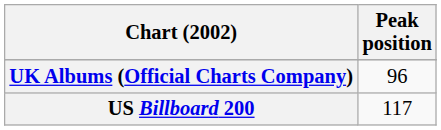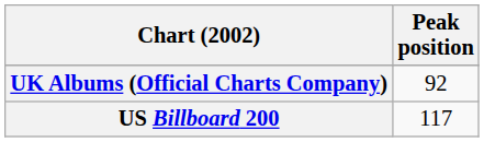 <table class="wikitable sortable plainrowheaders" style="text-align:center">
 <tr>
 <th scope="col">Chart (2002)</th>
 <th scope="col">Peak<br>position</th>
 </tr>
 <tr>
 </tr>
 <tr>
 <th scope="row"><a href='#'>UK Albums</a> (<a href='#'>Official Charts Company</a>)</th>
-<td>96</td>
+<td>92</td>
 </tr>
 <tr>
 <th scope="row">US <a href='#'><em>Billboard</em> 200</a></th>
 <td>117</td>
 </tr>
 </table>
